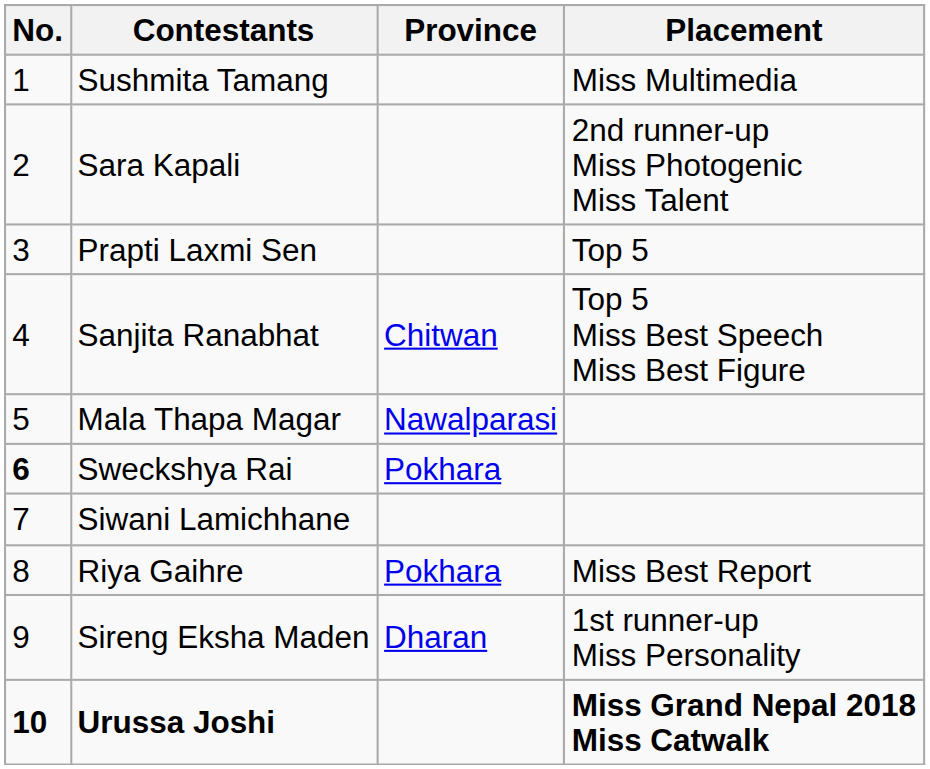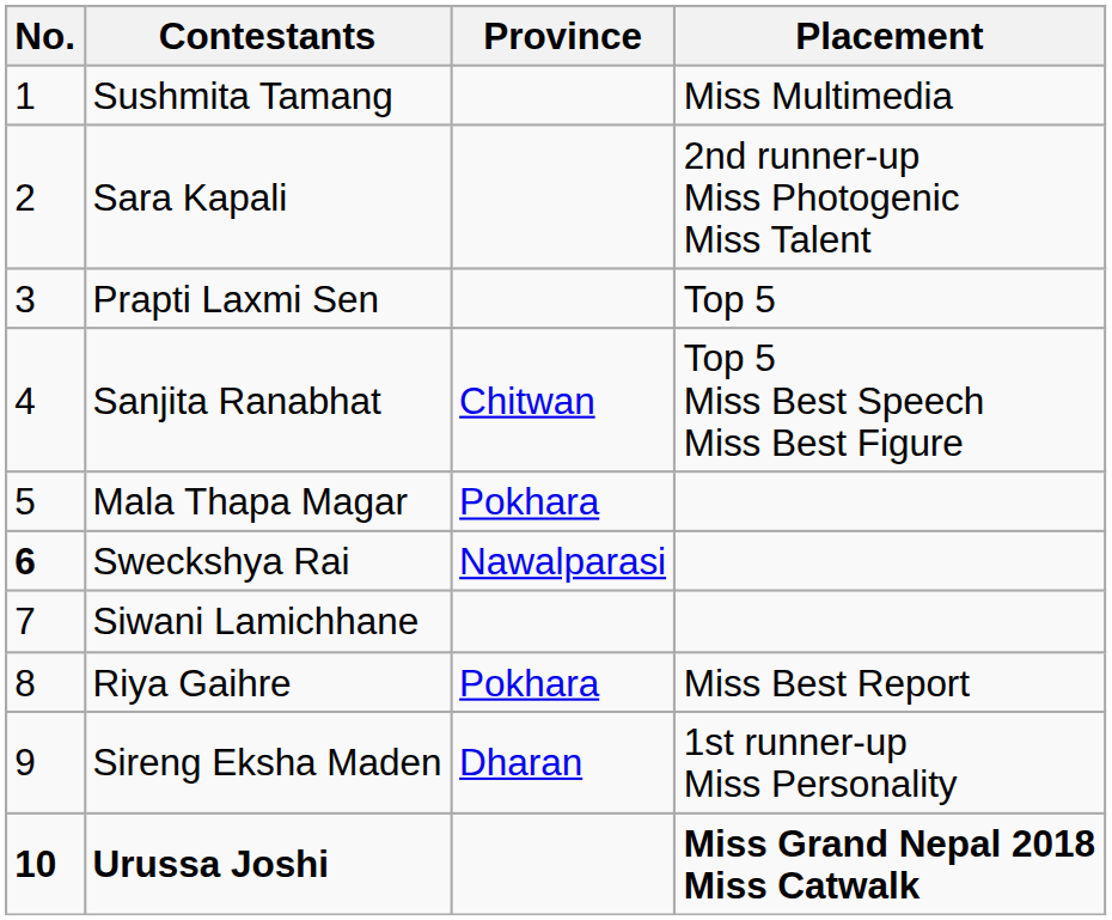 <table class="wikitable sortable" style="font-size: 95%">
 <tr>
 <th>No.</th>
 <th>Contestants</th>
 <th>Province</th>
 <th>Placement</th>
 </tr>
 <tr>
 <td>1</td>
 <td>Sushmita Tamang</td>
 <td></td>
 <td>Miss Multimedia</td>
 </tr>
 <tr>
 <td>2</td>
 <td>Sara Kapali</td>
 <td></td>
 <td>2nd runner-up <br> Miss Photogenic <br> Miss Talent</td>
 </tr>
 <tr>
 <td>3</td>
 <td>Prapti Laxmi Sen</td>
 <td></td>
 <td>Top 5</td>
 </tr>
 <tr>
 <td>4</td>
 <td>Sanjita Ranabhat</td>
 <td> <a href='#'>Chitwan</a></td>
 <td>Top 5 <br> Miss Best Speech <br> Miss Best Figure</td>
 </tr>
 <tr>
 <td>5</td>
 <td>Mala Thapa Magar</td>
-<td> <a href='#'>Nawalparasi</a></td>
+<td> <a href='#'>Pokhara</a></td>
 <td></td>
 </tr>
 <tr>
 <td><strong>6</strong></td>
 <td>Sweckshya Rai</td>
-<td> <a href='#'>Pokhara</a></td>
+<td> <a href='#'>Nawalparasi</a></td>
 <td></td>
 </tr>
 <tr>
 <td>7</td>
 <td>Siwani Lamichhane</td>
 <td></td>
 <td></td>
 </tr>
 <tr>
 <td>8</td>
 <td>Riya Gaihre</td>
 <td> <a href='#'>Pokhara</a></td>
 <td>Miss Best Report</td>
 </tr>
 <tr>
 <td>9</td>
 <td>Sireng Eksha Maden</td>
 <td> <a href='#'>Dharan</a></td>
 <td>1st runner-up <br> Miss Personality</td>
 </tr>
 <tr>
 <td><strong>10</strong></td>
 <td><strong>Urussa Joshi</strong></td>
 <td><strong></strong></td>
 <td><strong>Miss Grand Nepal 2018</strong> <br> <strong>Miss Catwalk</strong></td>
 </tr>
 <tr>
 </tr>
 </table>
